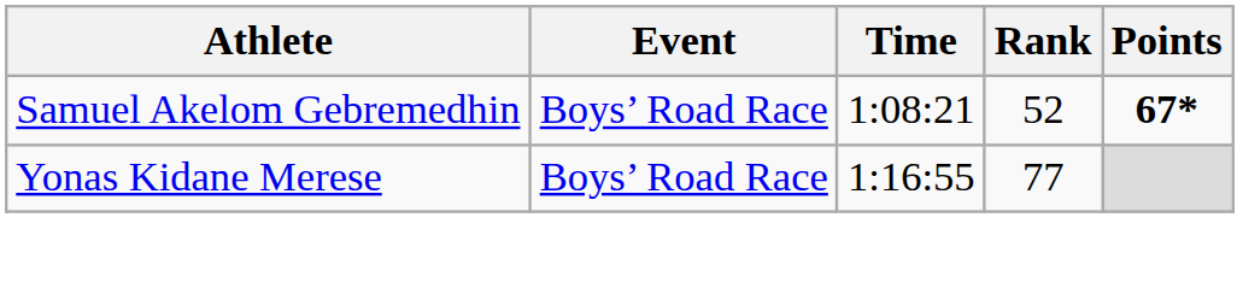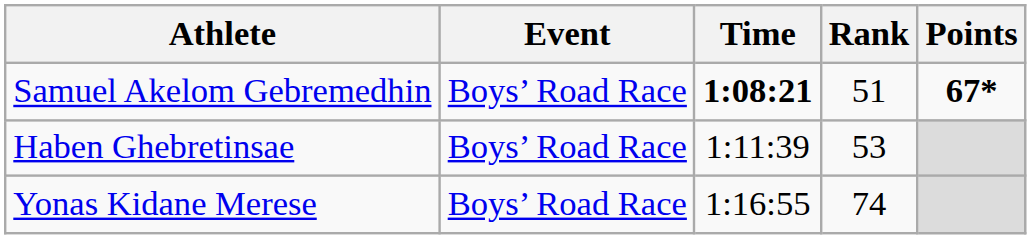 <table class="wikitable" border="1" style="font-size:90%">
 <tr>
 <th>Athlete</th>
 <th>Event</th>
 <th>Time</th>
 <th>Rank</th>
 <th>Points</th>
 </tr>
 <tr>
 <td><a href='#'>Samuel Akelom Gebremedhin</a></td>
 <td><a href='#'>Boys’ Road Race</a></td>
-<td align=center>1:08:21</td>
-<td align=center>52</td>
+<td align=center><strong>1:08:21</strong></td>
+<td align=center>51</td>
 <td align=center><strong>67*</strong></td>
+</tr>
+<tr>
+<td><a href='#'>Haben Ghebretinsae</a></td>
+<td><a href='#'>Boys’ Road Race</a></td>
+<td align=center>1:11:39</td>
+<td align=center>53</td>
+<td bgcolor=#DCDCDC></td>
 </tr>
 <tr>
 <td><a href='#'>Yonas Kidane Merese</a></td>
 <td><a href='#'>Boys’ Road Race</a></td>
 <td align=center>1:16:55</td>
-<td align=center>77</td>
+<td align=center>74</td>
 <td bgcolor=#DCDCDC></td>
 </tr>
 </table>
